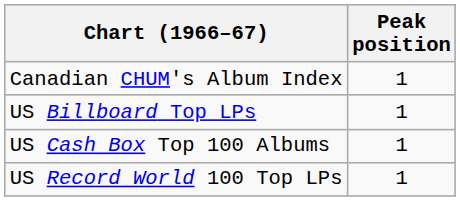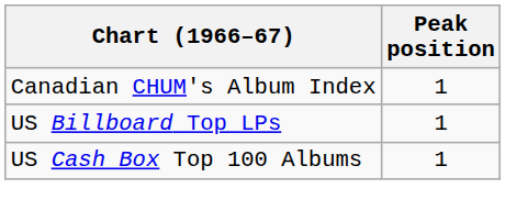 <table class="wikitable sortable" style="text-align:center;">
 <tr>
 <th>Chart (1966–67)</th>
 <th>Peak<br>position</th>
 </tr>
 <tr>
 <td align="left">Canadian <a href='#'>CHUM</a>'s Album Index</td>
 <td>1</td>
 </tr>
 <tr>
 <td align="left">US <a href='#'><em>Billboard</em> Top LPs</a></td>
 <td>1</td>
 </tr>
 <tr>
 <td align="left">US <em><a href='#'>Cash Box</a></em> Top 100 Albums</td>
 <td>1</td>
 </tr>
-<tr>
-<td align="left">US <em><a href='#'>Record World</a></em> 100 Top LPs</td>
-<td>1</td>
-</tr>
 </table>
